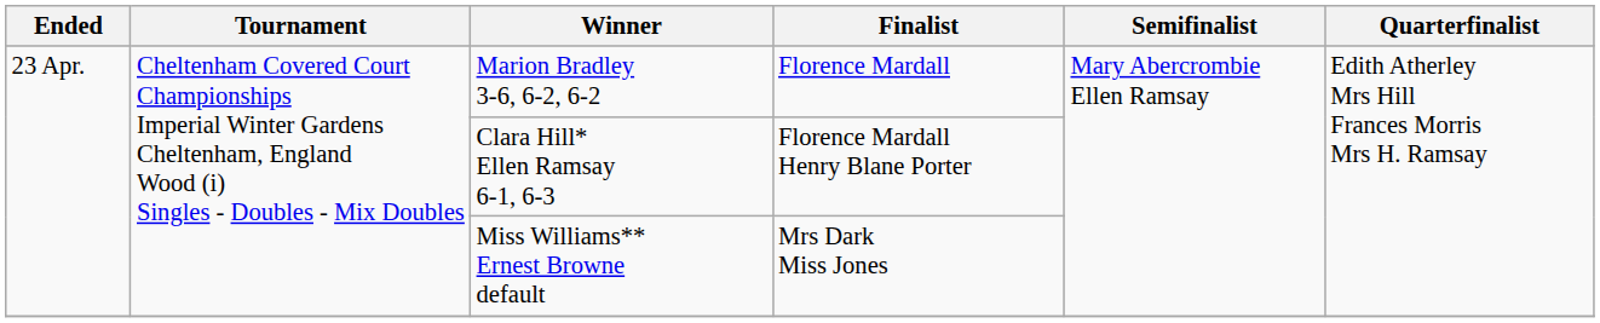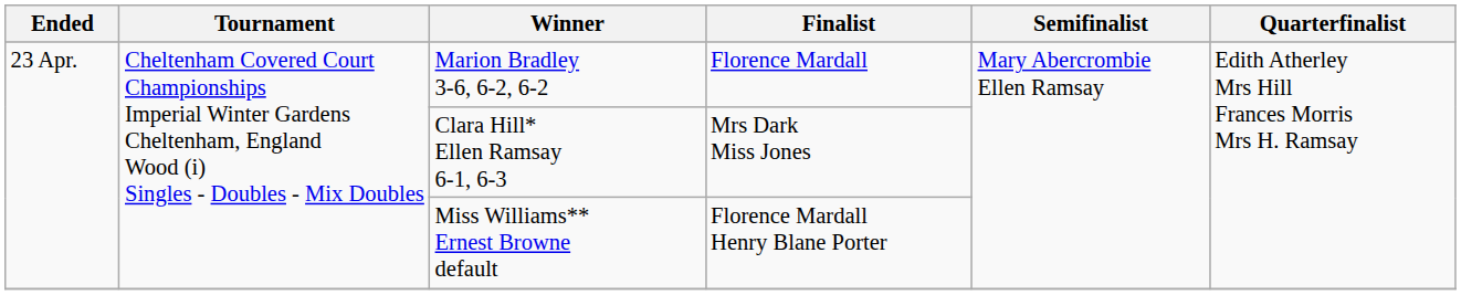 <table class="wikitable" style="font-size:85%;">
 <tr>
 <th width="75">Ended</th>
 <th width="230">Tournament</th>
 <th width="210">Winner</th>
 <th width="210">Finalist</th>
 <th width="170">Semifinalist</th>
 <th width="170">Quarterfinalist</th>
 </tr>
 <tr valign=top>
 <td rowspan=3>23 Apr.</td>
 <td rowspan=3><a href='#'>Cheltenham Covered Court Championships</a><br>Imperial Winter Gardens<br> Cheltenham,  England <br>Wood (i)<br><a href='#'>Singles</a> - <a href='#'>Doubles</a> - <a href='#'>Mix Doubles</a></td>
 <td> <a href='#'>Marion Bradley</a><br>3-6, 6-2, 6-2</td>
 <td> <a href='#'>Florence Mardall</a></td>
 <td rowspan=3> <a href='#'>Mary Abercrombie</a><br>  Ellen Ramsay<br></td>
 <td rowspan=3> Edith Atherley<br>  Mrs Hill <br>  Frances Morris <br> Mrs H. Ramsay</td>
 </tr>
 <tr valign=top>
 <td> Clara Hill* <br> Ellen Ramsay <br>6-1, 6-3</td>
-<td>  Florence Mardall<br> Henry Blane Porter</td>
+<td> Mrs Dark<br>Miss Jones</td>
 </tr>
 <tr valign=top>
 <td> Miss Williams** <br> <a href='#'>Ernest Browne</a> <br>default</td>
-<td> Mrs Dark<br>Miss Jones</td>
+<td>  Florence Mardall<br> Henry Blane Porter</td>
 </tr>
 <tr valign=top>
 </tr>
 </table>
